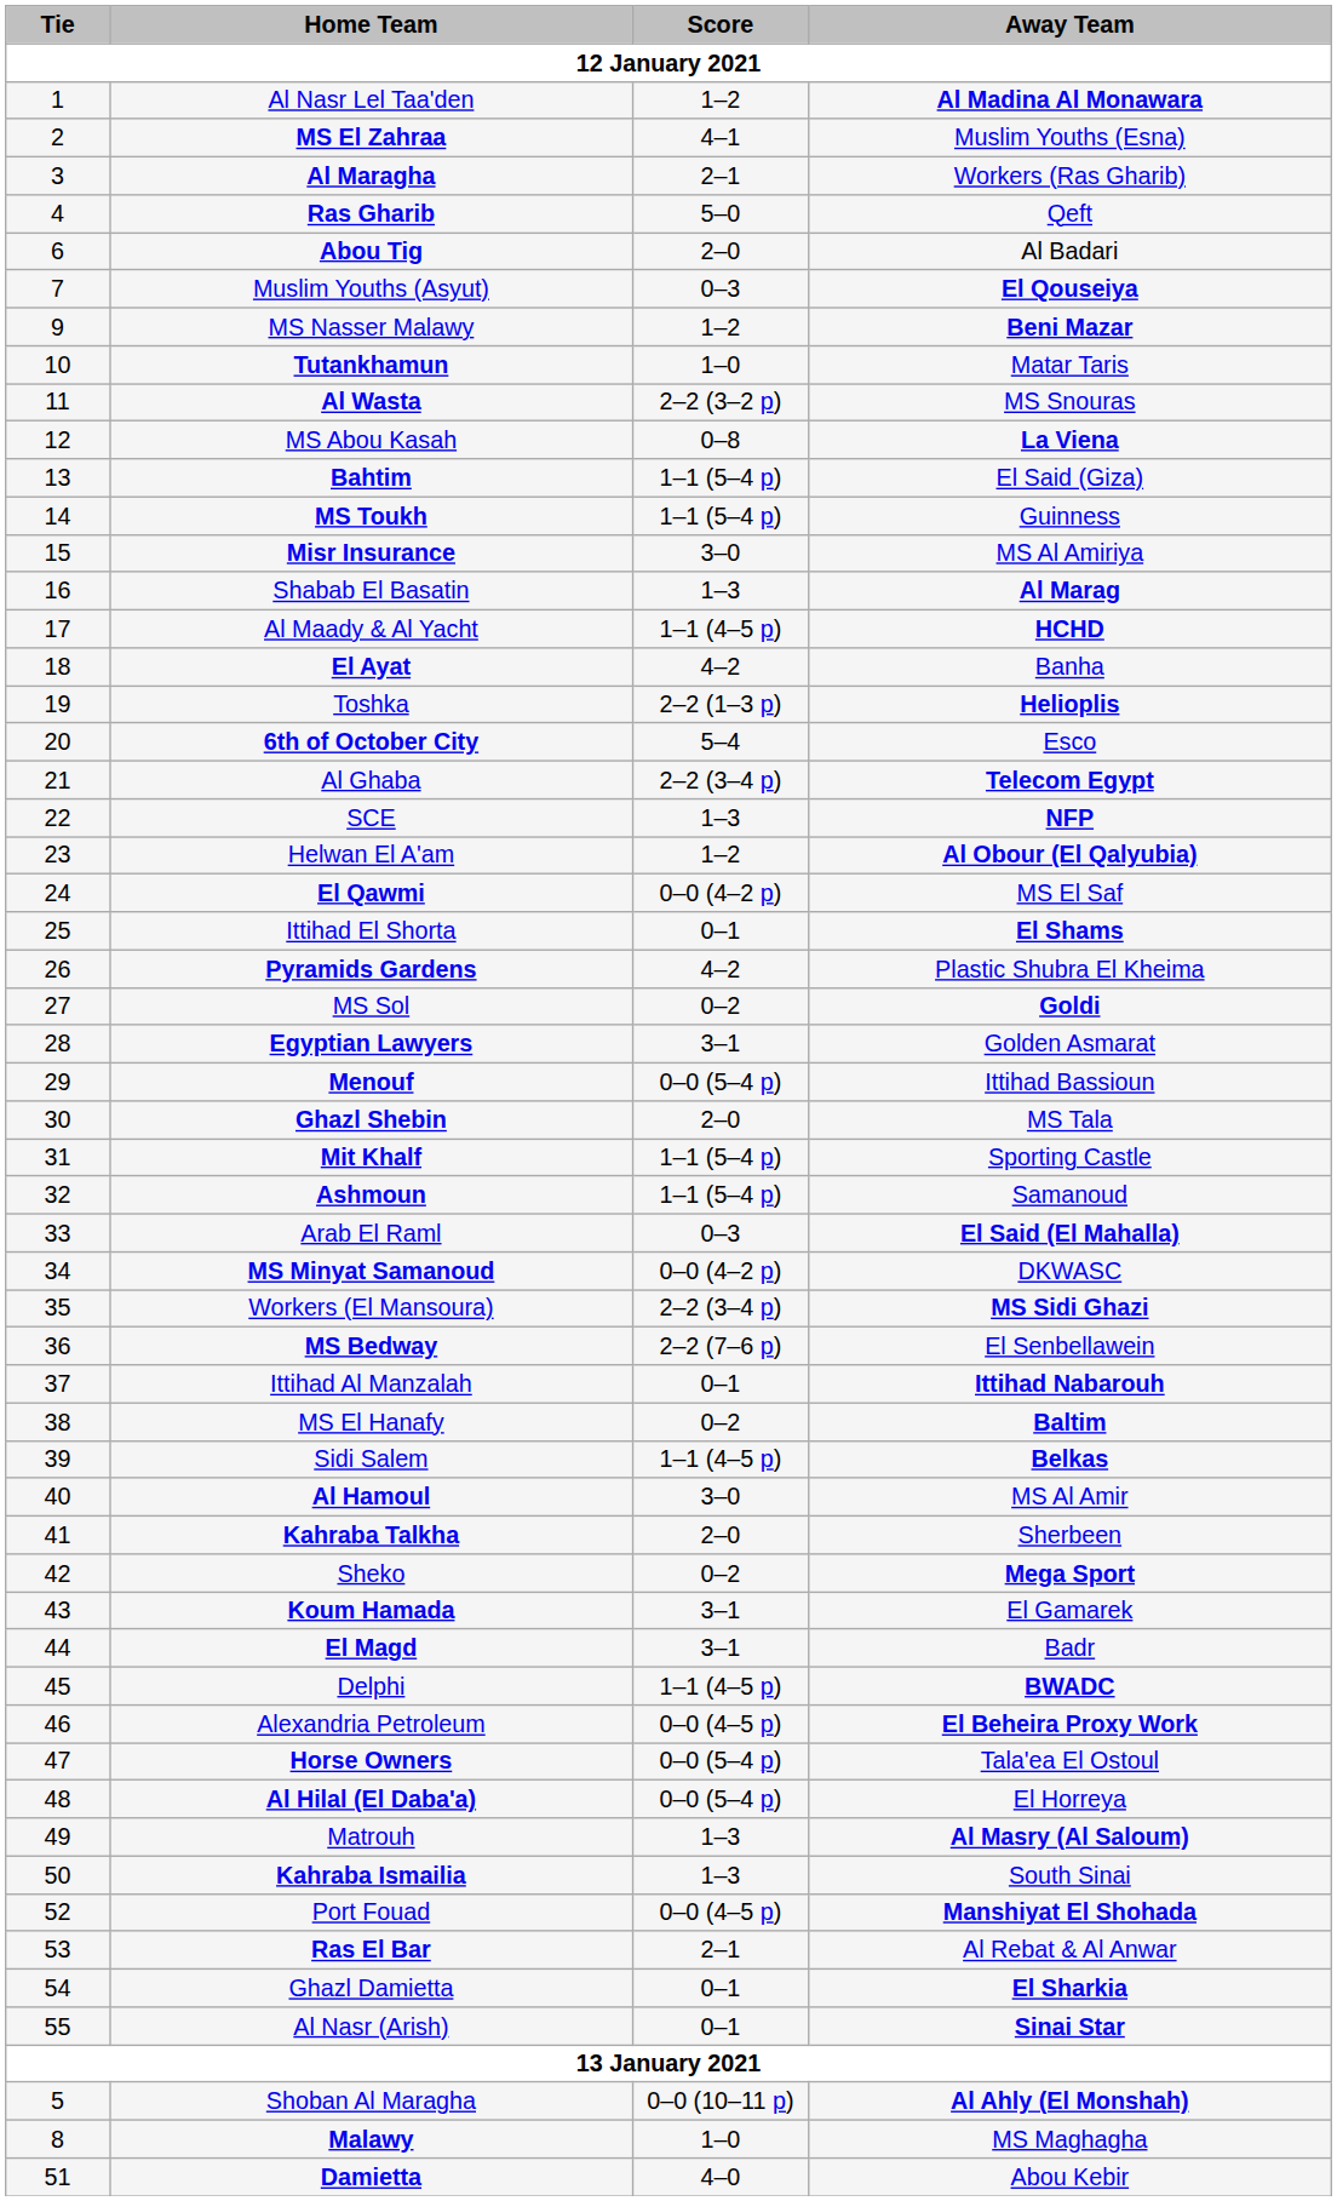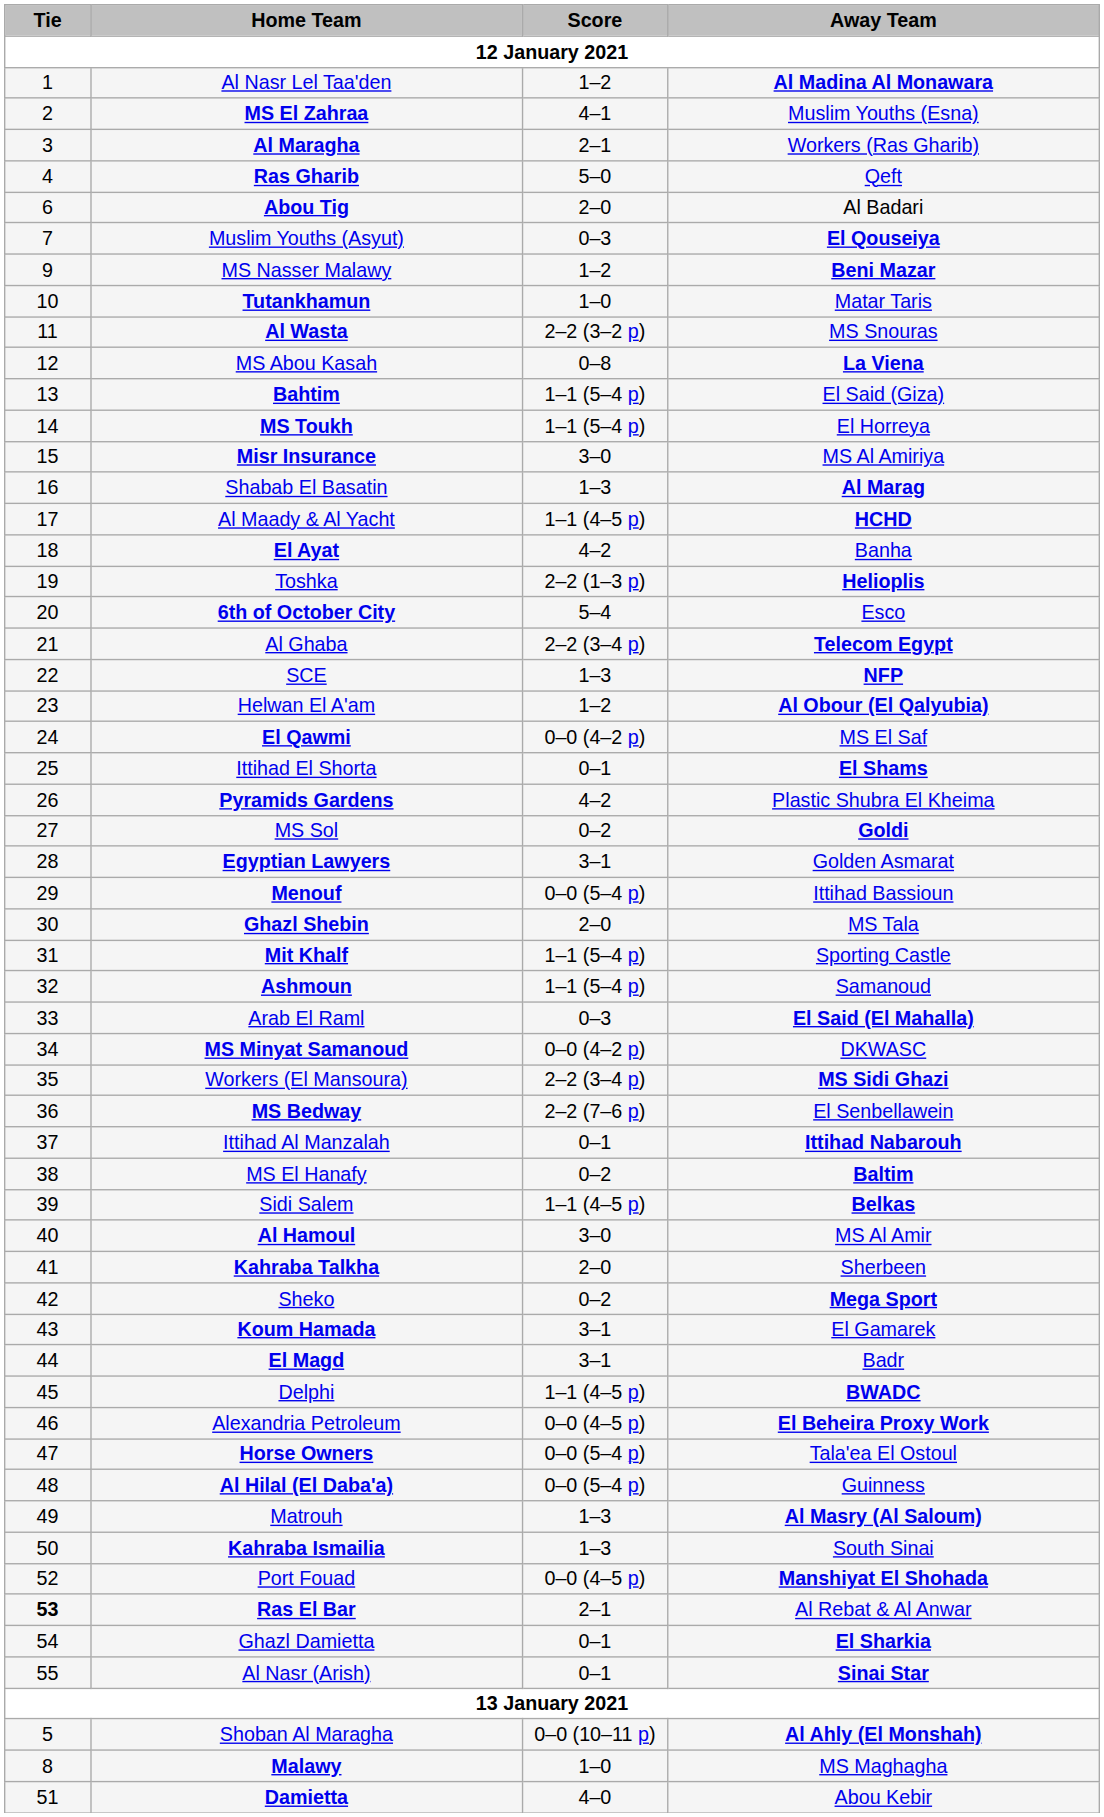 <table class="wikitable" style="width: 800px; height:50px; background:WhiteSmoke; text-align:center; font-size:90%">
 <tr>
 <td scope="col" style="width:  7.25%; background:silver;"><strong>Tie</strong></td>
 <td scope="col" style="width: 36.50%; background:silver;"><strong>Home Team</strong></td>
 <td scope="col" style="width: 12.25%; background:silver;"><strong>Score</strong></td>
 <td scope="col" style="width: 36.50%; background:silver;"><strong>Away Team</strong></td>
 </tr>
 <tr>
 <td colspan=4 style= background:White><strong>12 January 2021</strong></td>
 </tr>
 <tr>
 <td>1</td>
 <td><a href='#'>Al Nasr Lel Taa'den</a></td>
 <td>1–2</td>
 <td><strong><a href='#'>Al Madina Al Monawara</a></strong></td>
 </tr>
 <tr>
 <td>2</td>
 <td><strong><a href='#'>MS El Zahraa</a></strong></td>
 <td>4–1</td>
 <td><a href='#'>Muslim Youths (Esna)</a></td>
 </tr>
 <tr>
 <td>3</td>
 <td><strong><a href='#'>Al Maragha</a></strong></td>
 <td>2–1</td>
 <td><a href='#'>Workers (Ras Gharib)</a></td>
 </tr>
 <tr>
 <td>4</td>
 <td><strong><a href='#'>Ras Gharib</a></strong></td>
 <td>5–0</td>
 <td><a href='#'>Qeft</a></td>
 </tr>
 <tr>
 <td>6</td>
 <td><strong><a href='#'>Abou Tig</a></strong></td>
 <td>2–0</td>
 <td>Al Badari</td>
 </tr>
 <tr>
 <td>7</td>
 <td><a href='#'>Muslim Youths (Asyut)</a></td>
 <td>0–3</td>
 <td><strong><a href='#'>El Qouseiya</a></strong></td>
 </tr>
 <tr>
 <td>9</td>
 <td><a href='#'>MS Nasser Malawy</a></td>
 <td>1–2</td>
 <td><strong><a href='#'>Beni Mazar</a></strong></td>
 </tr>
 <tr>
 <td>10</td>
 <td><strong><a href='#'>Tutankhamun</a></strong></td>
 <td>1–0</td>
 <td><a href='#'>Matar Taris</a></td>
 </tr>
 <tr>
 <td>11</td>
 <td><strong><a href='#'>Al Wasta</a></strong></td>
 <td>2–2 (3–2 <a href='#'>p</a>)</td>
 <td><a href='#'>MS Snouras</a></td>
 </tr>
 <tr>
 <td>12</td>
 <td><a href='#'>MS Abou Kasah</a></td>
 <td>0–8</td>
 <td><strong><a href='#'>La Viena</a></strong></td>
 </tr>
 <tr>
 <td>13</td>
 <td><strong><a href='#'>Bahtim</a></strong></td>
 <td>1–1 (5–4 <a href='#'>p</a>)</td>
 <td><a href='#'>El Said (Giza)</a></td>
 </tr>
 <tr>
 <td>14</td>
 <td><strong><a href='#'>MS Toukh</a></strong></td>
 <td>1–1 (5–4 <a href='#'>p</a>)</td>
-<td><a href='#'>Guinness</a></td>
+<td><a href='#'>El Horreya</a></td>
 </tr>
 <tr>
 <td>15</td>
 <td><strong><a href='#'>Misr Insurance</a></strong></td>
 <td>3–0</td>
 <td><a href='#'>MS Al Amiriya</a></td>
 </tr>
 <tr>
 <td>16</td>
 <td><a href='#'>Shabab El Basatin</a></td>
 <td>1–3</td>
 <td><strong><a href='#'>Al Marag</a></strong></td>
 </tr>
 <tr>
 <td>17</td>
 <td><a href='#'>Al Maady & Al Yacht</a></td>
 <td>1–1 (4–5 <a href='#'>p</a>)</td>
 <td><strong><a href='#'>HCHD</a></strong></td>
 </tr>
 <tr>
 <td>18</td>
 <td><strong><a href='#'>El Ayat</a></strong></td>
 <td>4–2</td>
 <td><a href='#'>Banha</a></td>
 </tr>
 <tr>
 <td>19</td>
 <td><a href='#'>Toshka</a></td>
 <td>2–2 (1–3 <a href='#'>p</a>)</td>
 <td><strong><a href='#'>Helioplis</a></strong></td>
 </tr>
 <tr>
 <td>20</td>
 <td><strong><a href='#'>6th of October City</a></strong></td>
 <td>5–4</td>
 <td><a href='#'>Esco</a></td>
 </tr>
 <tr>
 <td>21</td>
 <td><a href='#'>Al Ghaba</a></td>
 <td>2–2 (3–4 <a href='#'>p</a>)</td>
 <td><strong><a href='#'>Telecom Egypt</a></strong></td>
 </tr>
 <tr>
 <td>22</td>
 <td><a href='#'>SCE</a></td>
 <td>1–3</td>
 <td><strong><a href='#'>NFP</a></strong></td>
 </tr>
 <tr>
 <td>23</td>
 <td><a href='#'>Helwan El A'am</a></td>
 <td>1–2</td>
 <td><strong><a href='#'>Al Obour (El Qalyubia)</a></strong></td>
 </tr>
 <tr>
 <td>24</td>
 <td><strong><a href='#'>El Qawmi</a></strong></td>
 <td>0–0 (4–2 <a href='#'>p</a>)</td>
 <td><a href='#'>MS El Saf</a></td>
 </tr>
 <tr>
 <td>25</td>
 <td><a href='#'>Ittihad El Shorta</a></td>
 <td>0–1</td>
 <td><strong><a href='#'>El Shams</a></strong></td>
 </tr>
 <tr>
 <td>26</td>
 <td><strong><a href='#'>Pyramids Gardens</a></strong></td>
 <td>4–2</td>
 <td><a href='#'>Plastic Shubra El Kheima</a></td>
 </tr>
 <tr>
 <td>27</td>
 <td><a href='#'>MS Sol</a></td>
 <td>0–2</td>
 <td><strong><a href='#'>Goldi</a></strong></td>
 </tr>
 <tr>
 <td>28</td>
 <td><strong><a href='#'>Egyptian Lawyers</a></strong></td>
 <td>3–1</td>
 <td><a href='#'>Golden Asmarat</a></td>
 </tr>
 <tr>
 <td>29</td>
 <td><strong><a href='#'>Menouf</a></strong></td>
 <td>0–0 (5–4 <a href='#'>p</a>)</td>
 <td><a href='#'>Ittihad Bassioun</a></td>
 </tr>
 <tr>
 <td>30</td>
 <td><strong><a href='#'>Ghazl Shebin</a></strong></td>
 <td>2–0</td>
 <td><a href='#'>MS Tala</a></td>
 </tr>
 <tr>
 <td>31</td>
 <td><strong><a href='#'>Mit Khalf</a></strong></td>
 <td>1–1 (5–4 <a href='#'>p</a>)</td>
 <td><a href='#'>Sporting Castle</a></td>
 </tr>
 <tr>
 <td>32</td>
 <td><strong><a href='#'>Ashmoun</a></strong></td>
 <td>1–1 (5–4 <a href='#'>p</a>)</td>
 <td><a href='#'>Samanoud</a></td>
 </tr>
 <tr>
 <td>33</td>
 <td><a href='#'>Arab El Raml</a></td>
 <td>0–3</td>
 <td><strong><a href='#'>El Said (El Mahalla)</a></strong></td>
 </tr>
 <tr>
 <td>34</td>
 <td><strong><a href='#'>MS Minyat Samanoud</a></strong></td>
 <td>0–0 (4–2 <a href='#'>p</a>)</td>
 <td><a href='#'>DKWASC</a></td>
 </tr>
 <tr>
 <td>35</td>
 <td><a href='#'>Workers (El Mansoura)</a></td>
 <td>2–2 (3–4 <a href='#'>p</a>)</td>
 <td><strong><a href='#'>MS Sidi Ghazi</a></strong></td>
 </tr>
 <tr>
 <td>36</td>
 <td><strong><a href='#'>MS Bedway</a></strong></td>
 <td>2–2 (7–6 <a href='#'>p</a>)</td>
 <td><a href='#'>El Senbellawein</a></td>
 </tr>
 <tr>
 <td>37</td>
 <td><a href='#'>Ittihad Al Manzalah</a></td>
 <td>0–1</td>
 <td><strong><a href='#'>Ittihad Nabarouh</a></strong></td>
 </tr>
 <tr>
 <td>38</td>
 <td><a href='#'>MS El Hanafy</a></td>
 <td>0–2</td>
 <td><strong><a href='#'>Baltim</a></strong></td>
 </tr>
 <tr>
 <td>39</td>
 <td><a href='#'>Sidi Salem</a></td>
 <td>1–1 (4–5 <a href='#'>p</a>)</td>
 <td><strong><a href='#'>Belkas</a></strong></td>
 </tr>
 <tr>
 <td>40</td>
 <td><strong><a href='#'>Al Hamoul</a></strong></td>
 <td>3–0</td>
 <td><a href='#'>MS Al Amir</a></td>
 </tr>
 <tr>
 <td>41</td>
 <td><strong><a href='#'>Kahraba Talkha</a></strong></td>
 <td>2–0</td>
 <td><a href='#'>Sherbeen</a></td>
 </tr>
 <tr>
 <td>42</td>
 <td><a href='#'>Sheko</a></td>
 <td>0–2</td>
 <td><strong><a href='#'>Mega Sport</a></strong></td>
 </tr>
 <tr>
 <td>43</td>
 <td><strong><a href='#'>Koum Hamada</a></strong></td>
 <td>3–1</td>
 <td><a href='#'>El Gamarek</a></td>
 </tr>
 <tr>
 <td>44</td>
 <td><strong><a href='#'>El Magd</a></strong></td>
 <td>3–1</td>
 <td><a href='#'>Badr</a></td>
 </tr>
 <tr>
 <td>45</td>
 <td><a href='#'>Delphi</a></td>
 <td>1–1 (4–5 <a href='#'>p</a>)</td>
 <td><strong><a href='#'>BWADC</a></strong></td>
 </tr>
 <tr>
 <td>46</td>
 <td><a href='#'>Alexandria Petroleum</a></td>
 <td>0–0 (4–5 <a href='#'>p</a>)</td>
 <td><strong><a href='#'>El Beheira Proxy Work</a></strong></td>
 </tr>
 <tr>
 <td>47</td>
 <td><strong><a href='#'>Horse Owners</a></strong></td>
 <td>0–0 (5–4 <a href='#'>p</a>)</td>
 <td><a href='#'>Tala'ea El Ostoul</a></td>
 </tr>
 <tr>
 <td>48</td>
 <td><strong><a href='#'>Al Hilal (El Daba'a)</a></strong></td>
 <td>0–0 (5–4 <a href='#'>p</a>)</td>
-<td><a href='#'>El Horreya</a></td>
+<td><a href='#'>Guinness</a></td>
 </tr>
 <tr>
 <td>49</td>
 <td><a href='#'>Matrouh</a></td>
 <td>1–3</td>
 <td><strong><a href='#'>Al Masry (Al Saloum)</a></strong></td>
 </tr>
 <tr>
 <td>50</td>
 <td><strong><a href='#'>Kahraba Ismailia</a></strong></td>
 <td>1–3</td>
 <td><a href='#'>South Sinai</a></td>
 </tr>
 <tr>
 <td>52</td>
 <td><a href='#'>Port Fouad</a></td>
 <td>0–0 (4–5 <a href='#'>p</a>)</td>
 <td><strong><a href='#'>Manshiyat El Shohada</a></strong></td>
 </tr>
 <tr>
-<td>53</td>
+<td><strong>53</strong></td>
 <td><strong><a href='#'>Ras El Bar</a></strong></td>
 <td>2–1</td>
 <td><a href='#'>Al Rebat & Al Anwar</a></td>
 </tr>
 <tr>
 <td>54</td>
 <td><a href='#'>Ghazl Damietta</a></td>
 <td>0–1</td>
 <td><strong><a href='#'>El Sharkia</a></strong></td>
 </tr>
 <tr>
 <td>55</td>
 <td><a href='#'>Al Nasr (Arish)</a></td>
 <td>0–1</td>
 <td><strong><a href='#'>Sinai Star</a></strong></td>
 </tr>
 <tr>
 <td colspan=4 style= background:White><strong>13 January 2021</strong></td>
 </tr>
 <tr>
 <td>5</td>
 <td><a href='#'>Shoban Al Maragha</a></td>
 <td>0–0 (10–11 <a href='#'>p</a>)</td>
 <td><strong><a href='#'>Al Ahly (El Monshah)</a></strong></td>
 </tr>
 <tr>
 <td>8</td>
 <td><strong><a href='#'>Malawy</a></strong></td>
 <td>1–0</td>
 <td><a href='#'>MS Maghagha</a></td>
 </tr>
 <tr>
 <td>51</td>
 <td><strong><a href='#'>Damietta</a></strong></td>
 <td>4–0</td>
 <td><a href='#'>Abou Kebir</a></td>
 </tr>
 </table>
